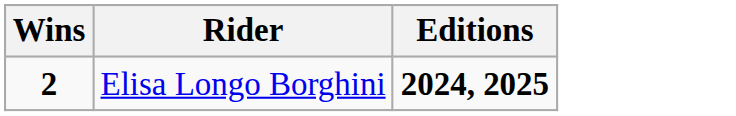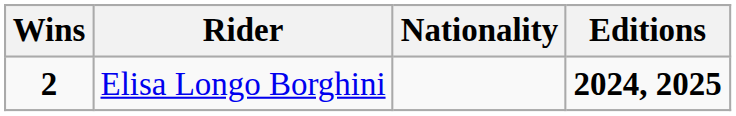 <table class="wikitable">
 <tr>
 <th>Wins</th>
 <th>Rider</th>
+<th>Nationality</th>
 <th>Editions</th>
 </tr>
 <tr>
 <td align=center><strong>2</strong></td>
 <td><a href='#'>Elisa Longo Borghini</a></td>
+<td></td>
 <td><strong>2024, 2025</strong></td>
 </tr>
 </table>
